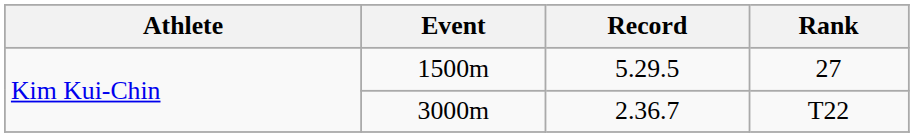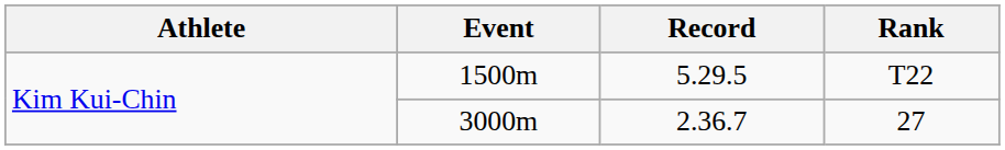 <table class=wikitable style="font-size:90%; text-align:center; width:40%">
 <tr>
 <th>Athlete</th>
 <th>Event</th>
 <th>Record</th>
 <th>Rank</th>
 </tr>
 <tr>
 <td rowspan=2 align=left><a href='#'>Kim Kui-Chin</a></td>
 <td>1500m</td>
 <td>5.29.5</td>
-<td>27</td>
+<td>T22</td>
 </tr>
 <tr>
 <td>3000m</td>
 <td>2.36.7</td>
-<td>T22</td>
+<td>27</td>
 </tr>
 </table>
